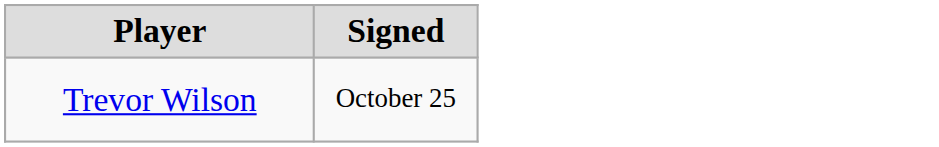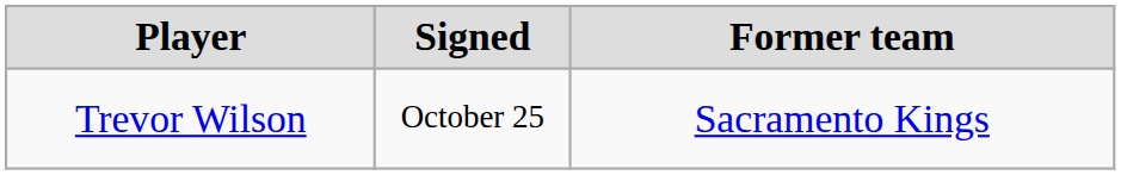 <table class="wikitable" style="text-align: center">
 <tr align="center" bgcolor="#dddddd">
 <td style="width:140px"><strong>Player</strong></td>
 <td style="width:70px"><strong>Signed</strong></td>
+<td style="width:210px"><strong>Former team</strong></td>
 </tr>
 <tr style="height:40px">
 <td><a href='#'>Trevor Wilson</a></td>
 <td style="font-size: 80%">October 25</td>
+<td><a href='#'>Sacramento Kings</a></td>
 </tr>
 </table>
